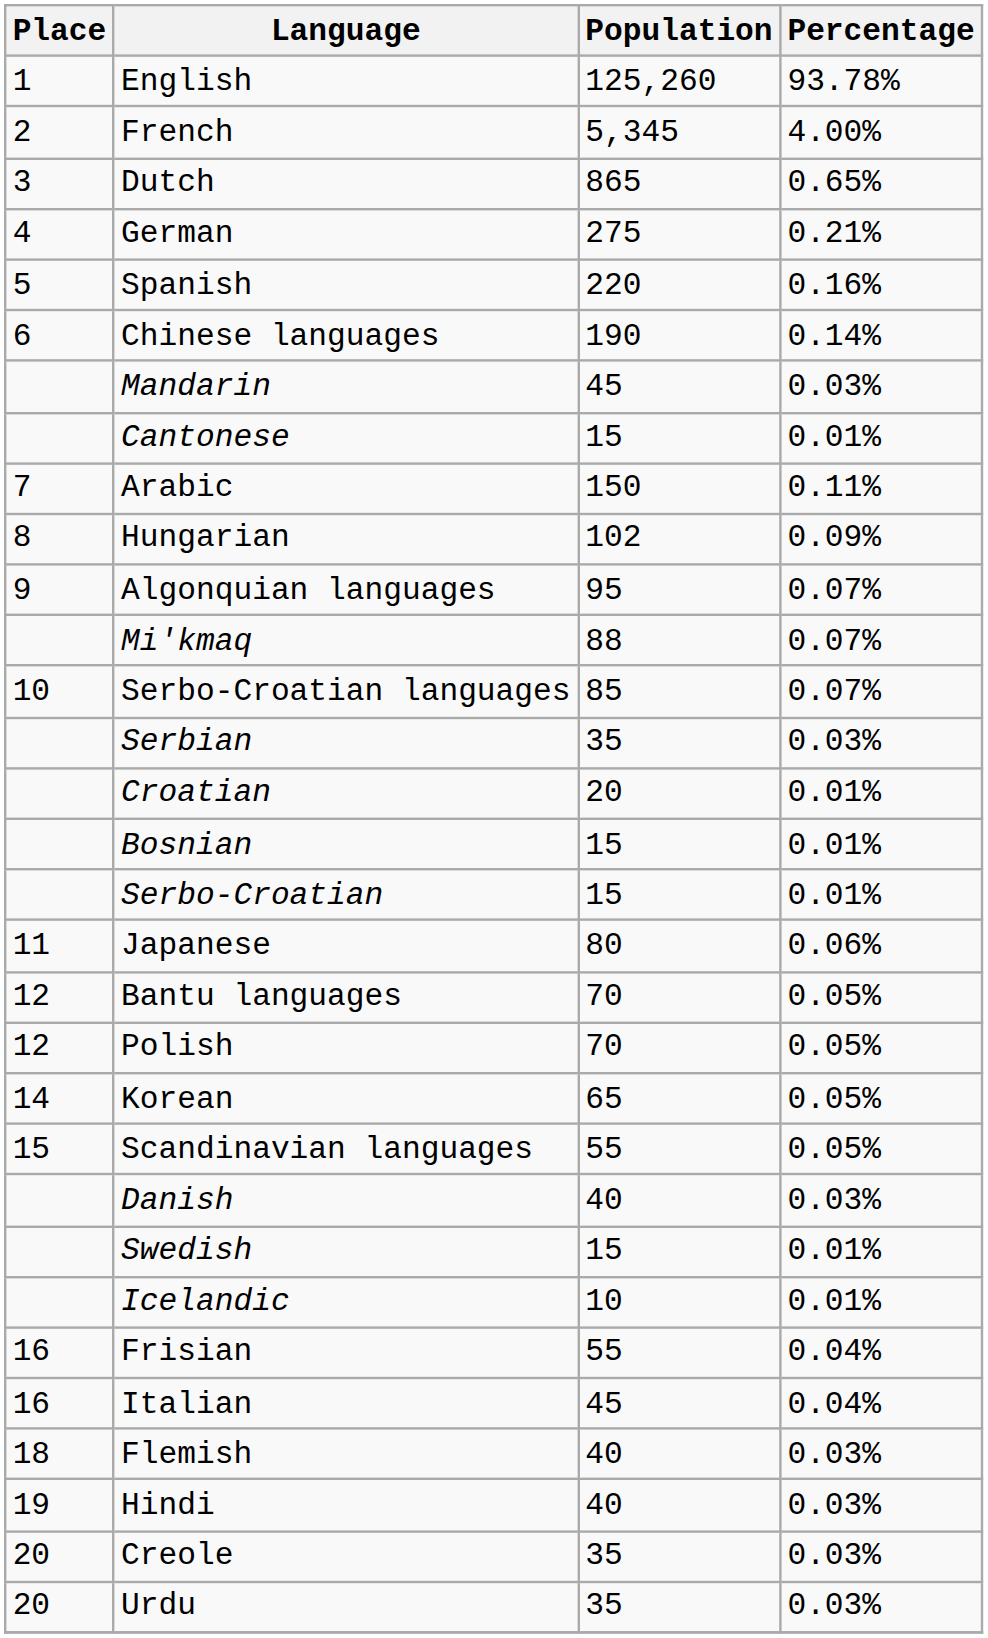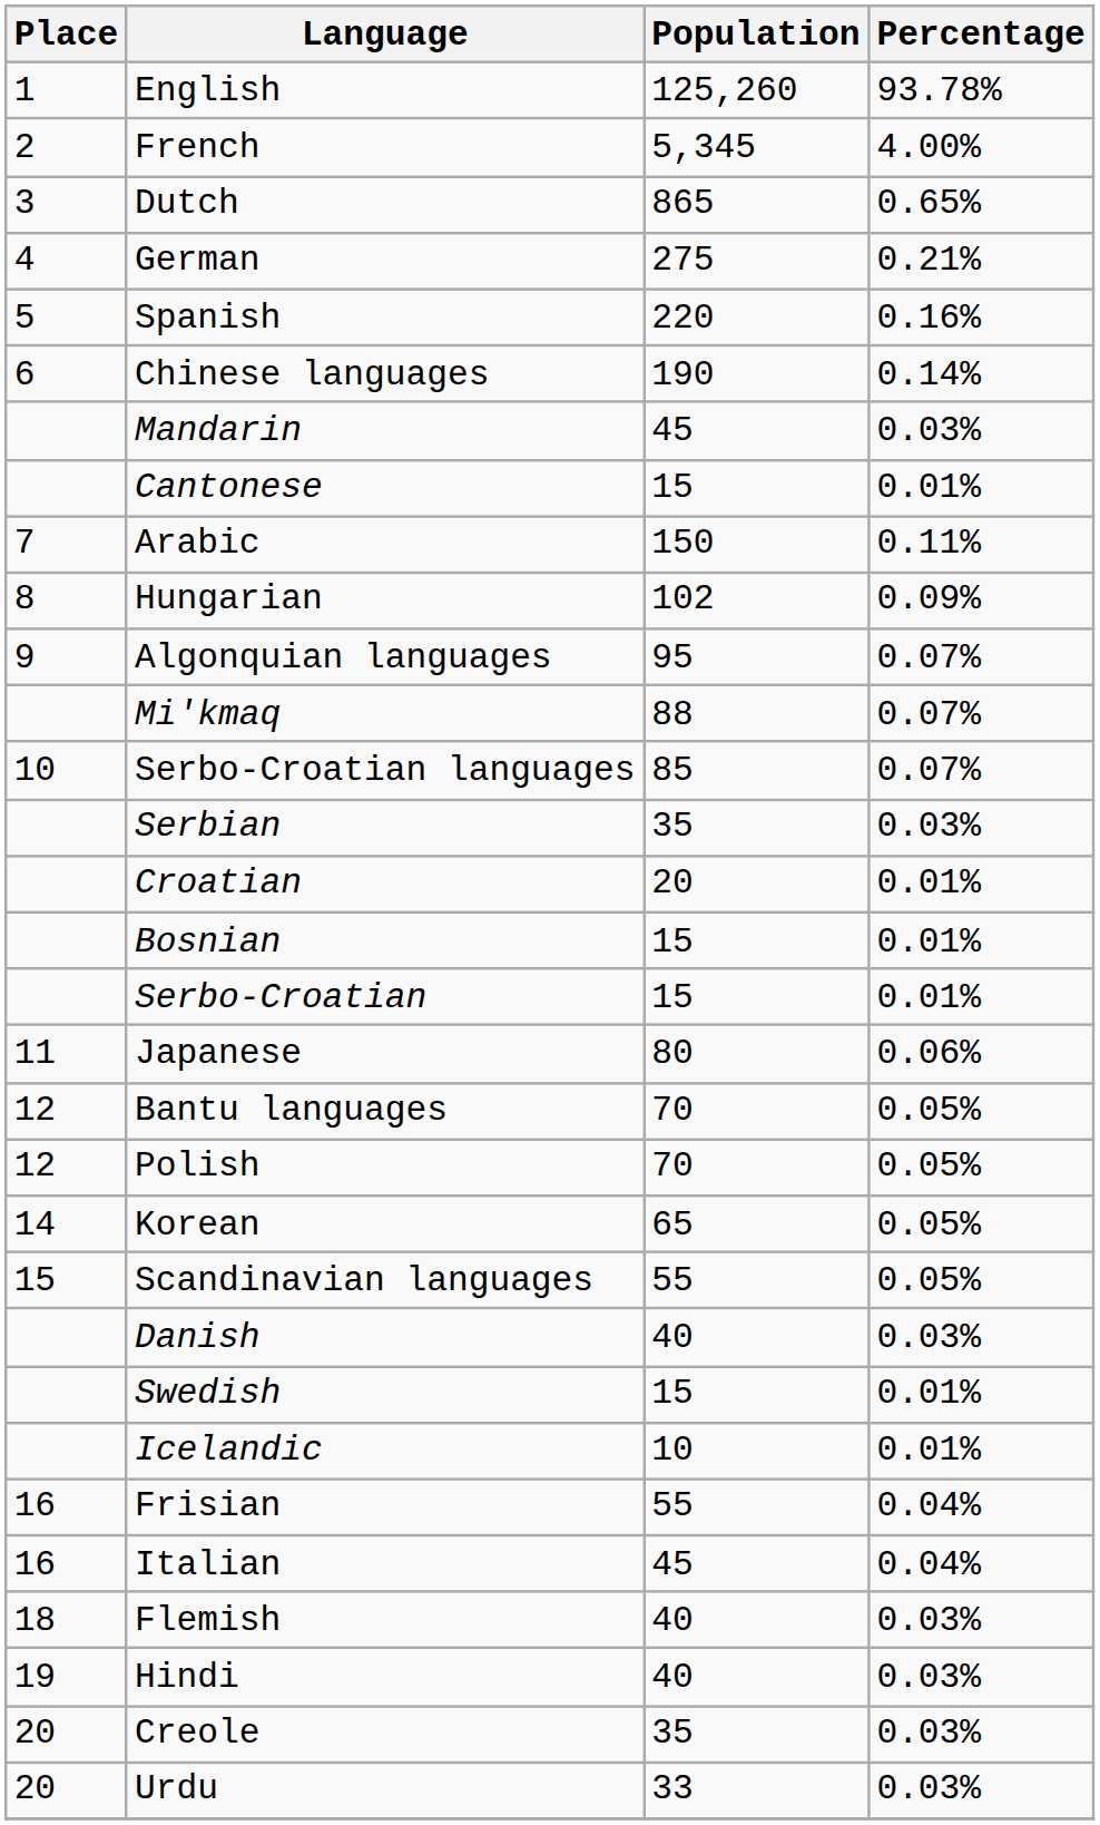 <table class="wikitable">
 <tr>
 <th>Place</th>
 <th>Language</th>
 <th>Population</th>
 <th>Percentage</th>
 </tr>
 <tr>
 <td>1</td>
 <td>English</td>
 <td>125,260</td>
 <td>93.78%</td>
 </tr>
 <tr>
 <td>2</td>
 <td>French</td>
 <td>5,345</td>
 <td>4.00%</td>
 </tr>
 <tr>
 <td>3</td>
 <td>Dutch</td>
 <td>865</td>
 <td>0.65%</td>
 </tr>
 <tr>
 <td>4</td>
 <td>German</td>
 <td>275</td>
 <td>0.21%</td>
 </tr>
 <tr>
 <td>5</td>
 <td>Spanish</td>
 <td>220</td>
 <td>0.16%</td>
 </tr>
 <tr>
 <td>6</td>
 <td>Chinese languages</td>
 <td>190</td>
 <td>0.14%</td>
 </tr>
 <tr>
 <td></td>
 <td><em>Mandarin</em></td>
 <td>45</td>
 <td>0.03%</td>
 </tr>
 <tr>
 <td></td>
 <td><em>Cantonese</em></td>
 <td>15</td>
 <td>0.01%</td>
 </tr>
 <tr>
 <td>7</td>
 <td>Arabic</td>
 <td>150</td>
 <td>0.11%</td>
 </tr>
 <tr>
 <td>8</td>
 <td>Hungarian</td>
 <td>102</td>
 <td>0.09%</td>
 </tr>
 <tr>
 <td>9</td>
 <td>Algonquian languages</td>
 <td>95</td>
 <td>0.07%</td>
 </tr>
 <tr>
 <td></td>
 <td><em>Mi'kmaq</em></td>
 <td>88</td>
 <td>0.07%</td>
 </tr>
 <tr>
 <td>10</td>
 <td>Serbo-Croatian languages</td>
 <td>85</td>
 <td>0.07%</td>
 </tr>
 <tr>
 <td></td>
 <td><em>Serbian</em></td>
 <td>35</td>
 <td>0.03%</td>
 </tr>
 <tr>
 <td></td>
 <td><em>Croatian</em></td>
 <td>20</td>
 <td>0.01%</td>
 </tr>
 <tr>
 <td></td>
 <td><em>Bosnian</em></td>
 <td>15</td>
 <td>0.01%</td>
 </tr>
 <tr>
 <td></td>
 <td><em>Serbo-Croatian</em></td>
 <td>15</td>
 <td>0.01%</td>
 </tr>
 <tr>
 <td>11</td>
 <td>Japanese</td>
 <td>80</td>
 <td>0.06%</td>
 </tr>
 <tr>
 <td>12</td>
 <td>Bantu languages</td>
 <td>70</td>
 <td>0.05%</td>
 </tr>
 <tr>
 <td>12</td>
 <td>Polish</td>
 <td>70</td>
 <td>0.05%</td>
 </tr>
 <tr>
 <td>14</td>
 <td>Korean</td>
 <td>65</td>
 <td>0.05%</td>
 </tr>
 <tr>
 <td>15</td>
 <td>Scandinavian languages</td>
 <td>55</td>
 <td>0.05%</td>
 </tr>
 <tr>
 <td></td>
 <td><em>Danish</em></td>
 <td>40</td>
 <td>0.03%</td>
 </tr>
 <tr>
 <td></td>
 <td><em>Swedish</em></td>
 <td>15</td>
 <td>0.01%</td>
 </tr>
 <tr>
 <td></td>
 <td><em>Icelandic</em></td>
 <td>10</td>
 <td>0.01%</td>
 </tr>
 <tr>
 <td>16</td>
 <td>Frisian</td>
 <td>55</td>
 <td>0.04%</td>
 </tr>
 <tr>
 <td>16</td>
 <td>Italian</td>
 <td>45</td>
 <td>0.04%</td>
 </tr>
 <tr>
 <td>18</td>
 <td>Flemish</td>
 <td>40</td>
 <td>0.03%</td>
 </tr>
 <tr>
 <td>19</td>
 <td>Hindi</td>
 <td>40</td>
 <td>0.03%</td>
 </tr>
 <tr>
 <td>20</td>
 <td>Creole</td>
 <td>35</td>
 <td>0.03%</td>
 </tr>
 <tr>
 <td>20</td>
 <td>Urdu</td>
-<td>35</td>
+<td>33</td>
 <td>0.03%</td>
 </tr>
 <tr>
 </tr>
 </table>
